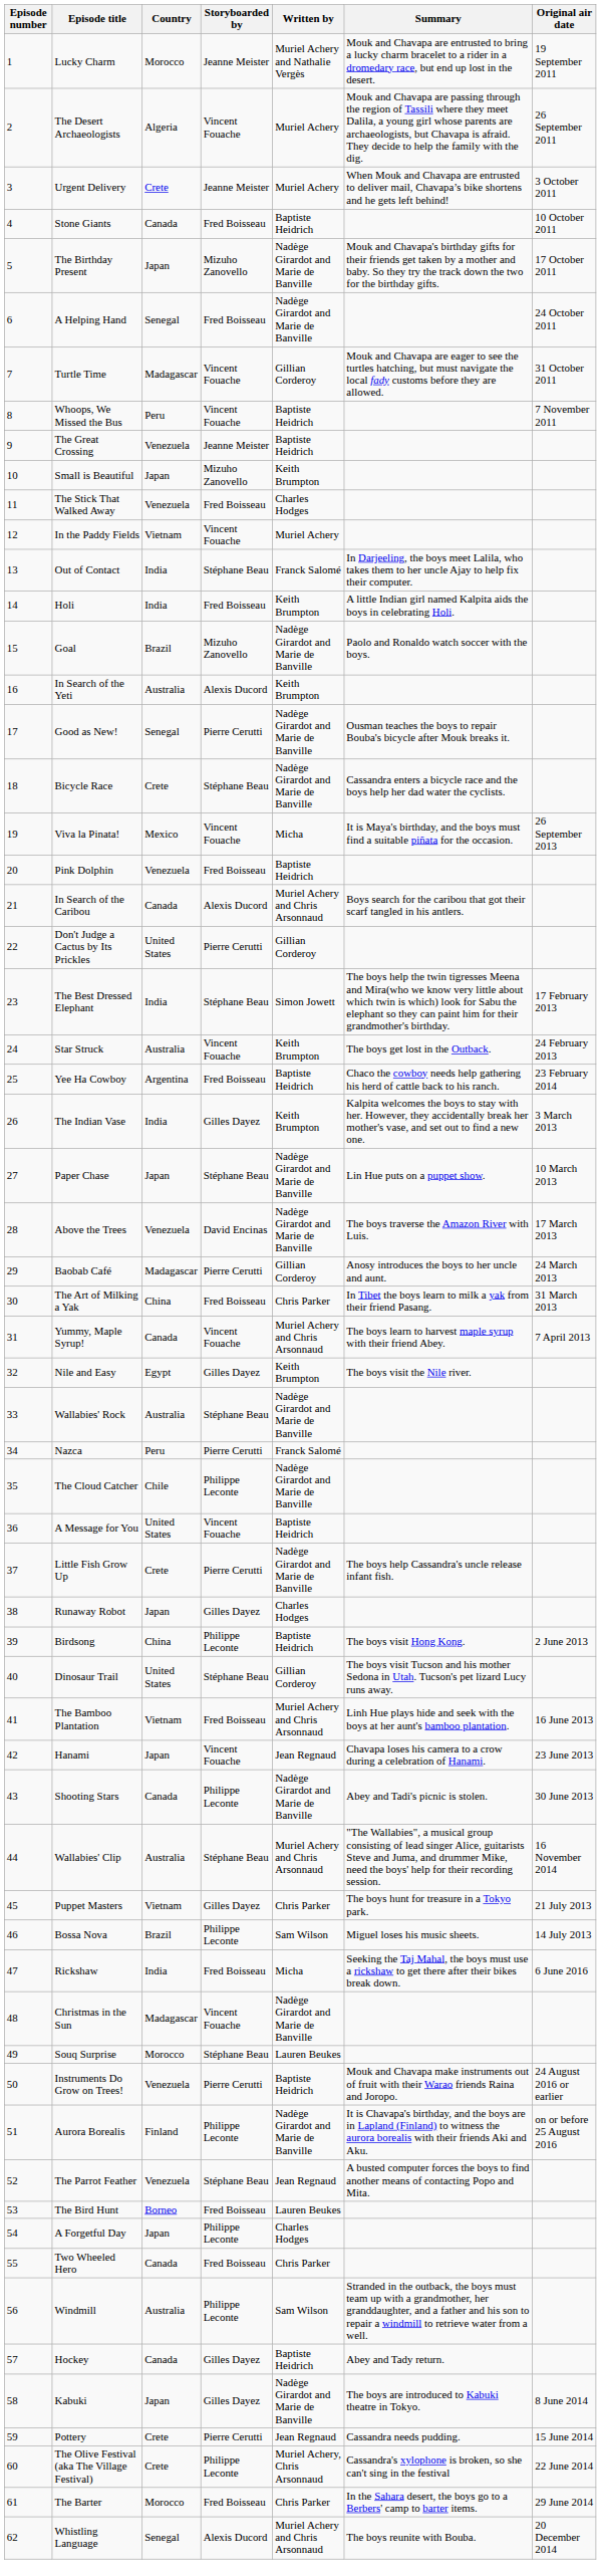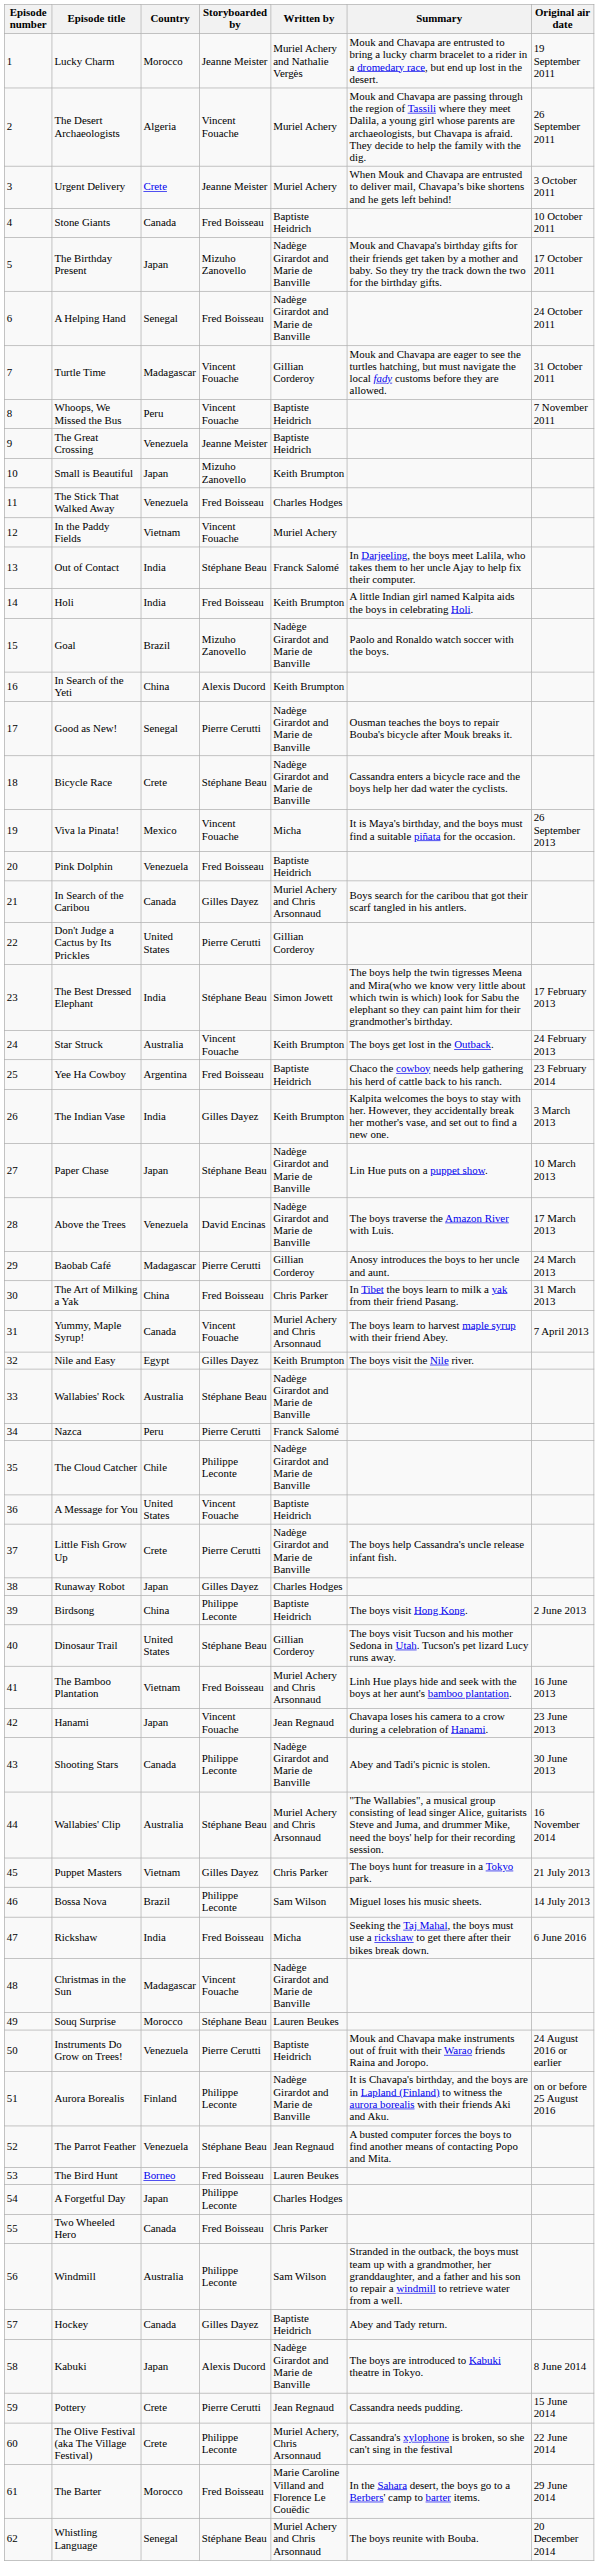 <table class="wikitable sortable">
 <tr>
 <th>Episode number</th>
 <th>Episode title</th>
 <th>Country</th>
 <th>Storyboarded by</th>
 <th>Written by</th>
 <th>Summary</th>
 <th>Original air date</th>
 </tr>
 <tr>
 <td>1</td>
 <td>Lucky Charm</td>
 <td>Morocco</td>
 <td>Jeanne Meister</td>
 <td>Muriel Achery and Nathalie Vergès</td>
 <td>Mouk and Chavapa are entrusted to bring a lucky charm bracelet to a rider in a <a href='#'>dromedary race</a>, but end up lost in the desert.</td>
 <td>19 September 2011</td>
 </tr>
 <tr>
 <td>2</td>
 <td>The Desert Archaeologists</td>
 <td>Algeria</td>
 <td>Vincent Fouache</td>
 <td>Muriel Achery</td>
 <td>Mouk and Chavapa are passing through the region of <a href='#'>Tassili</a> where they meet Dalila, a young girl whose parents are archaeologists, but Chavapa is afraid. They decide to help the family with the dig.</td>
 <td>26 September 2011</td>
 </tr>
 <tr>
 <td>3</td>
 <td>Urgent Delivery</td>
 <td><a href='#'>Crete</a></td>
 <td>Jeanne Meister</td>
 <td>Muriel Achery</td>
 <td>When Mouk and Chavapa are entrusted to deliver mail, Chavapa’s bike shortens and he gets left behind!</td>
 <td>3 October 2011</td>
 </tr>
 <tr>
 <td>4</td>
 <td>Stone Giants</td>
 <td>Canada</td>
 <td>Fred Boisseau</td>
 <td>Baptiste Heidrich</td>
 <td></td>
 <td>10 October 2011</td>
 </tr>
 <tr>
 <td>5</td>
 <td>The Birthday Present</td>
 <td>Japan</td>
 <td>Mizuho Zanovello</td>
 <td>Nadège Girardot and Marie de Banville</td>
 <td>Mouk and Chavapa's birthday gifts for their friends get taken by a mother and baby. So they try the track down the two for the birthday gifts.</td>
 <td>17 October 2011</td>
 </tr>
 <tr>
 <td>6</td>
 <td>A Helping Hand</td>
 <td>Senegal</td>
 <td>Fred Boisseau</td>
 <td>Nadège Girardot and Marie de Banville</td>
 <td></td>
 <td>24 October 2011</td>
 </tr>
 <tr>
 <td>7</td>
 <td>Turtle Time</td>
 <td>Madagascar</td>
 <td>Vincent Fouache</td>
 <td>Gillian Corderoy</td>
 <td>Mouk and Chavapa are eager to see the turtles hatching, but must navigate the local <em><a href='#'>fady</a></em> customs before they are allowed.</td>
 <td>31 October 2011</td>
 </tr>
 <tr>
 <td>8</td>
 <td>Whoops, We Missed the Bus</td>
 <td>Peru</td>
 <td>Vincent Fouache</td>
 <td>Baptiste Heidrich</td>
 <td></td>
 <td>7 November 2011</td>
 </tr>
 <tr>
 <td>9</td>
 <td>The Great Crossing</td>
 <td>Venezuela</td>
 <td>Jeanne Meister</td>
 <td>Baptiste Heidrich</td>
 <td></td>
 <td></td>
 </tr>
 <tr>
 <td>10</td>
 <td>Small is Beautiful</td>
 <td>Japan</td>
 <td>Mizuho Zanovello</td>
 <td>Keith Brumpton</td>
 <td></td>
 <td></td>
 </tr>
 <tr>
 <td>11</td>
 <td>The Stick That Walked Away</td>
 <td>Venezuela</td>
 <td>Fred Boisseau</td>
 <td>Charles Hodges</td>
 <td></td>
 <td></td>
 </tr>
 <tr>
 <td>12</td>
 <td>In the Paddy Fields</td>
 <td>Vietnam</td>
 <td>Vincent Fouache</td>
 <td>Muriel Achery</td>
 <td></td>
 <td></td>
 </tr>
 <tr>
 <td>13</td>
 <td>Out of Contact</td>
 <td>India</td>
 <td>Stéphane Beau</td>
 <td>Franck Salomé</td>
 <td>In <a href='#'>Darjeeling</a>, the boys meet Lalila, who takes them to her uncle Ajay to help fix their computer.</td>
 <td></td>
 </tr>
 <tr>
 <td>14</td>
 <td>Holi</td>
 <td>India</td>
 <td>Fred Boisseau</td>
 <td>Keith Brumpton</td>
 <td>A little Indian girl named Kalpita aids the boys in celebrating <a href='#'>Holi</a>.</td>
 <td></td>
 </tr>
 <tr>
 <td>15</td>
 <td>Goal</td>
 <td>Brazil</td>
 <td>Mizuho Zanovello</td>
 <td>Nadège Girardot and Marie de Banville</td>
 <td>Paolo and Ronaldo watch soccer with the boys.</td>
 <td></td>
 </tr>
 <tr>
 <td>16</td>
 <td>In Search of the Yeti</td>
-<td>Australia</td>
+<td>China</td>
 <td>Alexis Ducord</td>
 <td>Keith Brumpton</td>
 <td></td>
 <td></td>
 </tr>
 <tr>
 <td>17</td>
 <td>Good as New!</td>
 <td>Senegal</td>
 <td>Pierre Cerutti</td>
 <td>Nadège Girardot and Marie de Banville</td>
 <td>Ousman teaches the boys to repair Bouba's bicycle after Mouk breaks it.</td>
 <td></td>
 </tr>
 <tr>
 <td>18</td>
 <td>Bicycle Race</td>
 <td>Crete</td>
 <td>Stéphane Beau</td>
 <td>Nadège Girardot and Marie de Banville</td>
 <td>Cassandra enters a bicycle race and the boys help her dad water the cyclists.</td>
 <td></td>
 </tr>
 <tr>
 <td>19</td>
 <td>Viva la Pinata!</td>
 <td>Mexico</td>
 <td>Vincent Fouache</td>
 <td>Micha</td>
 <td>It is Maya's birthday, and the boys must find a suitable <a href='#'>piñata</a> for the occasion.</td>
 <td>26 September 2013</td>
 </tr>
 <tr>
 <td>20</td>
 <td>Pink Dolphin</td>
 <td>Venezuela</td>
 <td>Fred Boisseau</td>
 <td>Baptiste Heidrich</td>
 <td></td>
 <td></td>
 </tr>
 <tr>
 <td>21</td>
 <td>In Search of the Caribou</td>
 <td>Canada</td>
-<td>Alexis Ducord</td>
+<td>Gilles Dayez</td>
 <td>Muriel Achery and Chris Arsonnaud</td>
 <td>Boys search for the caribou that got their scarf tangled in his antlers.</td>
 <td></td>
 </tr>
 <tr>
 <td>22</td>
 <td>Don't Judge a Cactus by Its Prickles</td>
 <td>United States</td>
 <td>Pierre Cerutti</td>
 <td>Gillian Corderoy</td>
 <td></td>
 <td></td>
 </tr>
 <tr>
 <td>23</td>
 <td>The Best Dressed Elephant</td>
 <td>India</td>
 <td>Stéphane Beau</td>
 <td>Simon Jowett</td>
 <td>The boys help the twin tigresses Meena and Mira(who we know very little about which twin is which) look for Sabu the elephant so they can paint him for their grandmother's birthday.</td>
 <td>17 February 2013</td>
 </tr>
 <tr>
 <td>24</td>
 <td>Star Struck</td>
 <td>Australia</td>
 <td>Vincent Fouache</td>
 <td>Keith Brumpton</td>
 <td>The boys get lost in the <a href='#'>Outback</a>.</td>
 <td>24 February 2013</td>
 </tr>
 <tr>
 <td>25</td>
 <td>Yee Ha Cowboy</td>
 <td>Argentina</td>
 <td>Fred Boisseau</td>
 <td>Baptiste Heidrich</td>
 <td>Chaco the <a href='#'>cowboy</a> needs help gathering his herd of cattle back to his ranch.</td>
 <td>23 February 2014</td>
 </tr>
 <tr>
 <td>26</td>
 <td>The Indian Vase</td>
 <td>India</td>
 <td>Gilles Dayez</td>
 <td>Keith Brumpton</td>
 <td>Kalpita welcomes the boys to stay with her. However, they accidentally break her mother's vase, and set out to find a new one.</td>
 <td>3 March 2013</td>
 </tr>
 <tr>
 <td>27</td>
 <td>Paper Chase</td>
 <td>Japan</td>
 <td>Stéphane Beau</td>
 <td>Nadège Girardot and Marie de Banville</td>
 <td>Lin Hue puts on a <a href='#'>puppet show</a>.</td>
 <td>10 March 2013</td>
 </tr>
 <tr>
 <td>28</td>
 <td>Above the Trees</td>
 <td>Venezuela</td>
 <td>David Encinas</td>
 <td>Nadège Girardot and Marie de Banville</td>
 <td>The boys traverse the <a href='#'>Amazon River</a> with Luis.</td>
 <td>17 March 2013</td>
 </tr>
 <tr>
 <td>29</td>
 <td>Baobab Café</td>
 <td>Madagascar</td>
 <td>Pierre Cerutti</td>
 <td>Gillian Corderoy</td>
 <td>Anosy introduces the boys to her uncle and aunt.</td>
 <td>24 March 2013</td>
 </tr>
 <tr>
 <td>30</td>
 <td>The Art of Milking a Yak</td>
 <td>China</td>
 <td>Fred Boisseau</td>
 <td>Chris Parker</td>
 <td>In <a href='#'>Tibet</a> the boys learn to milk a <a href='#'>yak</a> from their friend Pasang.</td>
 <td>31 March 2013</td>
 </tr>
 <tr>
 <td>31</td>
 <td>Yummy, Maple Syrup!</td>
 <td>Canada</td>
 <td>Vincent Fouache</td>
 <td>Muriel Achery and Chris Arsonnaud</td>
 <td>The boys learn to harvest <a href='#'>maple syrup</a> with their friend Abey.</td>
 <td>7 April 2013</td>
 </tr>
 <tr>
 <td>32</td>
 <td>Nile and Easy</td>
 <td>Egypt</td>
 <td>Gilles Dayez</td>
 <td>Keith Brumpton</td>
 <td>The boys visit the <a href='#'>Nile</a> river.</td>
 <td></td>
 </tr>
 <tr>
 <td>33</td>
 <td>Wallabies' Rock</td>
 <td>Australia</td>
 <td>Stéphane Beau</td>
 <td>Nadège Girardot and Marie de Banville</td>
 <td></td>
 <td></td>
 </tr>
 <tr>
 <td>34</td>
 <td>Nazca</td>
 <td>Peru</td>
 <td>Pierre Cerutti</td>
 <td>Franck Salomé</td>
 <td></td>
 <td></td>
 </tr>
 <tr>
 <td>35</td>
 <td>The Cloud Catcher</td>
 <td>Chile</td>
 <td>Philippe Leconte</td>
 <td>Nadège Girardot and Marie de Banville</td>
 <td></td>
 <td></td>
 </tr>
 <tr>
 <td>36</td>
 <td>A Message for You</td>
 <td>United States</td>
 <td>Vincent Fouache</td>
 <td>Baptiste Heidrich</td>
 <td></td>
 <td></td>
 </tr>
 <tr>
 <td>37</td>
 <td>Little Fish Grow Up</td>
 <td>Crete</td>
 <td>Pierre Cerutti</td>
 <td>Nadège Girardot and Marie de Banville</td>
 <td>The boys help Cassandra's uncle release infant fish.</td>
 <td></td>
 </tr>
 <tr>
 <td>38</td>
 <td>Runaway Robot</td>
 <td>Japan</td>
 <td>Gilles Dayez</td>
 <td>Charles Hodges</td>
 <td></td>
 <td></td>
 </tr>
 <tr>
 <td>39</td>
 <td>Birdsong</td>
 <td>China</td>
 <td>Philippe Leconte</td>
 <td>Baptiste Heidrich</td>
 <td>The boys visit <a href='#'>Hong Kong</a>.</td>
 <td>2 June 2013</td>
 </tr>
 <tr>
 <td>40</td>
 <td>Dinosaur Trail</td>
 <td>United States</td>
 <td>Stéphane Beau</td>
 <td>Gillian Corderoy</td>
 <td>The boys visit Tucson and his mother Sedona in <a href='#'>Utah</a>. Tucson's pet lizard Lucy runs away.</td>
 <td></td>
 </tr>
 <tr>
 <td>41</td>
 <td>The Bamboo Plantation</td>
 <td>Vietnam</td>
 <td>Fred Boisseau</td>
 <td>Muriel Achery and Chris Arsonnaud</td>
 <td>Linh Hue plays hide and seek with the boys at her aunt's <a href='#'>bamboo plantation</a>.</td>
 <td>16 June 2013</td>
 </tr>
 <tr>
 <td>42</td>
 <td>Hanami</td>
 <td>Japan</td>
 <td>Vincent Fouache</td>
 <td>Jean Regnaud</td>
 <td>Chavapa loses his camera to a crow during a celebration of <a href='#'>Hanami</a>.</td>
 <td>23 June 2013</td>
 </tr>
 <tr>
 <td>43</td>
 <td>Shooting Stars</td>
 <td>Canada</td>
 <td>Philippe Leconte</td>
 <td>Nadège Girardot and Marie de Banville</td>
 <td>Abey and Tadi's picnic is stolen.</td>
 <td>30 June 2013</td>
 </tr>
 <tr>
 <td>44</td>
 <td>Wallabies' Clip</td>
 <td>Australia</td>
 <td>Stéphane Beau</td>
 <td>Muriel Achery and Chris Arsonnaud</td>
 <td>"The Wallabies", a musical group consisting of lead singer Alice, guitarists Steve and Juma, and drummer Mike, need the boys' help for their recording session.</td>
 <td>16 November 2014</td>
 </tr>
 <tr>
 <td>45</td>
 <td>Puppet Masters</td>
 <td>Vietnam</td>
 <td>Gilles Dayez</td>
 <td>Chris Parker</td>
 <td>The boys hunt for treasure in a <a href='#'>Tokyo</a> park.</td>
 <td>21 July 2013</td>
 </tr>
 <tr>
 <td>46</td>
 <td>Bossa Nova</td>
 <td>Brazil</td>
 <td>Philippe Leconte</td>
 <td>Sam Wilson</td>
 <td>Miguel loses his music sheets.</td>
 <td>14 July 2013</td>
 </tr>
 <tr>
 <td>47</td>
 <td>Rickshaw</td>
 <td>India</td>
 <td>Fred Boisseau</td>
 <td>Micha</td>
 <td>Seeking the <a href='#'>Taj Mahal</a>, the boys must use a <a href='#'>rickshaw</a> to get there after their bikes break down.</td>
 <td>6 June 2016</td>
 </tr>
 <tr>
 <td>48</td>
 <td>Christmas in the Sun</td>
 <td>Madagascar</td>
 <td>Vincent Fouache</td>
 <td>Nadège Girardot and Marie de Banville</td>
 <td></td>
 <td></td>
 </tr>
 <tr>
 <td>49</td>
 <td>Souq Surprise</td>
 <td>Morocco</td>
 <td>Stéphane Beau</td>
 <td>Lauren Beukes</td>
 <td></td>
 <td></td>
 </tr>
 <tr>
 <td>50</td>
 <td>Instruments Do Grow on Trees!</td>
 <td>Venezuela</td>
 <td>Pierre Cerutti</td>
 <td>Baptiste Heidrich</td>
 <td>Mouk and Chavapa make instruments out of fruit with their <a href='#'>Warao</a> friends Raina and Joropo.</td>
 <td>24 August 2016 or earlier</td>
 </tr>
 <tr>
 <td>51</td>
 <td>Aurora Borealis</td>
 <td>Finland</td>
 <td>Philippe Leconte</td>
 <td>Nadège Girardot and Marie de Banville</td>
 <td>It is Chavapa's birthday, and the boys are in <a href='#'>Lapland (Finland)</a> to witness the <a href='#'>aurora borealis</a> with their friends Aki and Aku.</td>
 <td>on or before 25 August 2016</td>
 </tr>
 <tr>
 <td>52</td>
 <td>The Parrot Feather</td>
 <td>Venezuela</td>
 <td>Stéphane Beau</td>
 <td>Jean Regnaud</td>
 <td>A busted computer forces the boys to find another means of contacting Popo and Mita.</td>
 <td></td>
 </tr>
 <tr>
 <td>53</td>
 <td>The Bird Hunt</td>
 <td><a href='#'>Borneo</a></td>
 <td>Fred Boisseau</td>
 <td>Lauren Beukes</td>
 <td></td>
 <td></td>
 </tr>
 <tr>
 <td>54</td>
 <td>A Forgetful Day</td>
 <td>Japan</td>
 <td>Philippe Leconte</td>
 <td>Charles Hodges</td>
 <td></td>
 <td></td>
 </tr>
 <tr>
 <td>55</td>
 <td>Two Wheeled Hero</td>
 <td>Canada</td>
 <td>Fred Boisseau</td>
 <td>Chris Parker</td>
 <td></td>
 <td></td>
 </tr>
 <tr>
 <td>56</td>
 <td>Windmill</td>
 <td>Australia</td>
 <td>Philippe Leconte</td>
 <td>Sam Wilson</td>
 <td>Stranded in the outback, the boys must team up with a grandmother, her granddaughter, and a father and his son to repair a <a href='#'>windmill</a> to retrieve water from a well.</td>
 <td></td>
 </tr>
 <tr>
 <td>57</td>
 <td>Hockey</td>
 <td>Canada</td>
 <td>Gilles Dayez</td>
 <td>Baptiste Heidrich</td>
 <td>Abey and Tady return.</td>
 <td></td>
 </tr>
 <tr>
 <td>58</td>
 <td>Kabuki</td>
 <td>Japan</td>
-<td>Gilles Dayez</td>
+<td>Alexis Ducord</td>
 <td>Nadège Girardot and Marie de Banville</td>
 <td>The boys are introduced to <a href='#'>Kabuki</a> theatre in Tokyo.</td>
 <td>8 June 2014</td>
 </tr>
 <tr>
 <td>59</td>
 <td>Pottery</td>
 <td>Crete</td>
 <td>Pierre Cerutti</td>
 <td>Jean Regnaud</td>
 <td>Cassandra needs pudding.</td>
 <td>15 June 2014</td>
 </tr>
 <tr>
 <td>60</td>
 <td>The Olive Festival (aka The Village Festival)</td>
 <td>Crete</td>
 <td>Philippe Leconte</td>
 <td>Muriel Achery, Chris Arsonnaud</td>
 <td>Cassandra's <a href='#'>xylophone</a> is broken, so she can't sing in the festival</td>
 <td>22 June 2014</td>
 </tr>
 <tr>
 <td>61</td>
 <td>The Barter</td>
 <td>Morocco</td>
 <td>Fred Boisseau</td>
-<td>Chris Parker</td>
+<td>Marie Caroline Villand and Florence Le Couëdic</td>
 <td>In the <a href='#'>Sahara</a> desert, the boys go to a <a href='#'>Berbers</a>' camp to <a href='#'>barter</a> items.</td>
 <td>29 June 2014</td>
 </tr>
 <tr>
 <td>62</td>
 <td>Whistling Language</td>
 <td>Senegal</td>
-<td>Alexis Ducord</td>
+<td>Stéphane Beau</td>
 <td>Muriel Achery and Chris Arsonnaud</td>
 <td>The boys reunite with Bouba.</td>
 <td>20 December 2014</td>
 </tr>
 </table>
